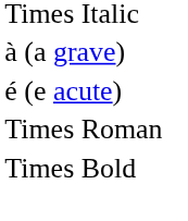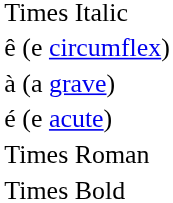 <table>
 <tr>
 <td></td>
 <td>Times Italic</td>
+</tr>
+<tr>
+<td></td>
+<td>ê (e <a href='#'>circumflex</a>)</td>
 </tr>
 <tr>
 <td></td>
 <td>à (a <a href='#'>grave</a>)</td>
 </tr>
 <tr>
 <td></td>
 <td>é (e <a href='#'>acute</a>)</td>
 </tr>
 <tr>
 <td></td>
 <td>Times Roman</td>
 </tr>
 <tr>
 <td></td>
 <td>Times Bold</td>
 </tr>
 </table>
